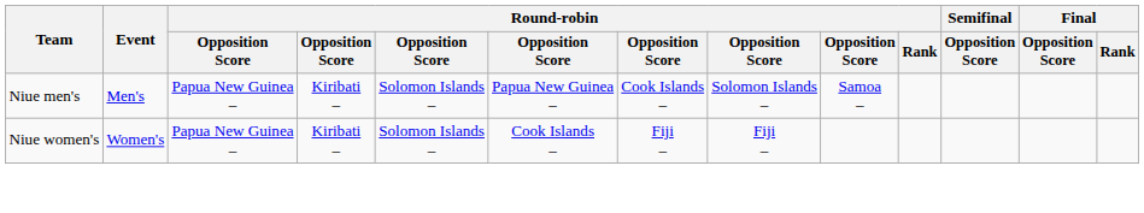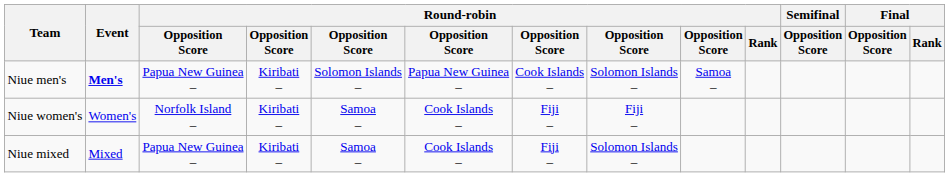 <table class=wikitable style=font-size:90%;text-align:center>
 <tr>
 <th rowspan=2>Team</th>
 <th rowspan=2>Event</th>
 <th colspan=8>Round-robin</th>
 <th>Semifinal</th>
 <th colspan=2>Final</th>
 </tr>
 <tr style=font-size:95%>
 <th>Opposition<br>Score</th>
 <th>Opposition<br>Score</th>
 <th>Opposition<br>Score</th>
 <th>Opposition<br>Score</th>
 <th>Opposition<br>Score</th>
 <th>Opposition<br>Score</th>
 <th>Opposition<br>Score</th>
 <th>Rank</th>
 <th>Opposition<br>Score</th>
 <th>Opposition<br>Score</th>
 <th>Rank</th>
 </tr>
 <tr>
 <td align=left>Niue men's</td>
-<td align=left><a href='#'>Men's</a></td>
+<td align=left><strong><a href='#'>Men's</a></strong></td>
 <td> <a href='#'>Papua New Guinea</a><br> –</td>
 <td> <a href='#'>Kiribati</a><br> –</td>
 <td> <a href='#'>Solomon Islands</a><br> –</td>
 <td> <a href='#'>Papua New Guinea</a><br> –</td>
 <td> <a href='#'>Cook Islands</a><br> –</td>
 <td> <a href='#'>Solomon Islands</a><br> –</td>
 <td> <a href='#'>Samoa</a><br> –</td>
 <td></td>
 <td></td>
 <td></td>
 <td></td>
 </tr>
 <tr>
 <td align=left>Niue women's</td>
 <td align=left><a href='#'>Women's</a></td>
-<td> <a href='#'>Papua New Guinea</a><br> –</td>
+<td> <a href='#'>Norfolk Island</a><br> –</td>
 <td> <a href='#'>Kiribati</a><br> –</td>
-<td> <a href='#'>Solomon Islands</a><br> –</td>
+<td> <a href='#'>Samoa</a><br> –</td>
 <td> <a href='#'>Cook Islands</a><br> –</td>
 <td> <a href='#'>Fiji</a><br> –</td>
 <td> <a href='#'>Fiji</a><br> –</td>
 <td></td>
 <td></td>
 <td></td>
 <td></td>
 <td></td>
 </tr>
+<tr>
+<td align=left>Niue mixed</td>
+<td align=left><a href='#'>Mixed</a></td>
+<td> <a href='#'>Papua New Guinea</a><br> –</td>
+<td> <a href='#'>Kiribati</a><br> –</td>
+<td> <a href='#'>Samoa</a><br> –</td>
+<td> <a href='#'>Cook Islands</a><br> –</td>
+<td> <a href='#'>Fiji</a><br> –</td>
+<td> <a href='#'>Solomon Islands</a><br> –</td>
+<td></td>
+<td></td>
+<td></td>
+<td></td>
+<td></td>
+</tr>
 </table>
